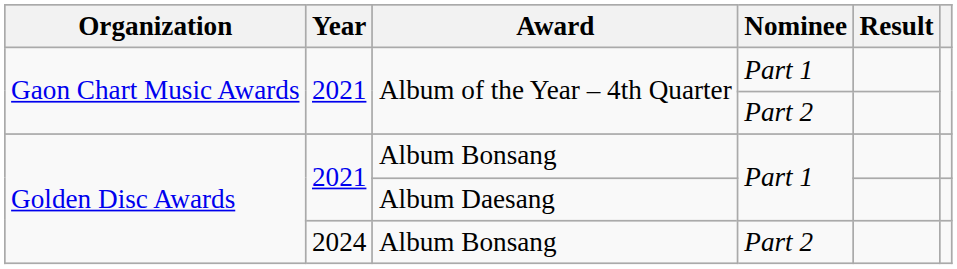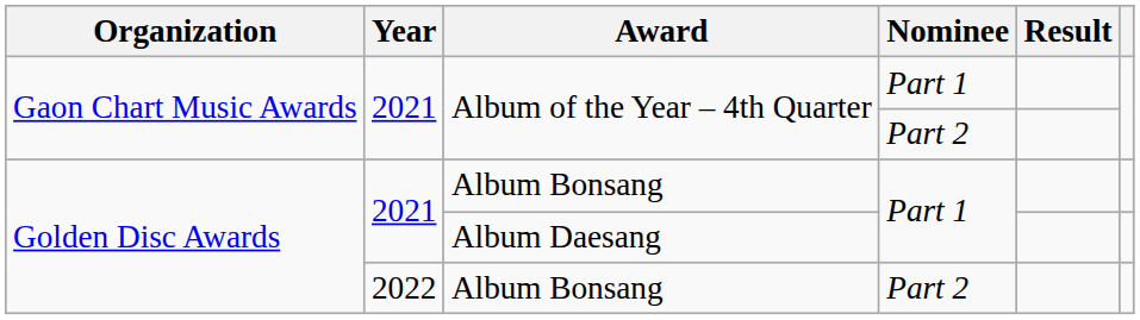 <table class="wikitable plainrowheaders">
 <tr>
 <th scope="col">Organization</th>
 <th scope="col">Year</th>
 <th scope="col">Award</th>
 <th scope="col">Nominee</th>
 <th scope="col">Result</th>
 <th scope="col"></th>
 </tr>
 <tr>
 <td rowspan="2"><a href='#'>Gaon Chart Music Awards</a></td>
 <td rowspan="2"><a href='#'>2021</a></td>
 <td rowspan="2">Album of the Year – 4th Quarter</td>
 <td><em>Part 1</em></td>
 <td></td>
 <td rowspan="2" style="text-align:center"></td>
 </tr>
 <tr>
 <td><em>Part 2</em></td>
 <td></td>
 </tr>
 <tr>
 <td rowspan="3"><a href='#'>Golden Disc Awards</a></td>
 <td rowspan="2"><a href='#'>2021</a></td>
 <td>Album Bonsang</td>
 <td rowspan="2"><em>Part 1</em></td>
 <td></td>
 <td style="text-align:center"></td>
 </tr>
 <tr>
 <td>Album Daesang</td>
 <td></td>
 <td style="text-align:center"></td>
 </tr>
 <tr>
-<td>2024</td>
+<td>2022</td>
 <td>Album Bonsang</td>
 <td><em>Part 2</em></td>
 <td></td>
 <td></td>
 </tr>
 </table>
